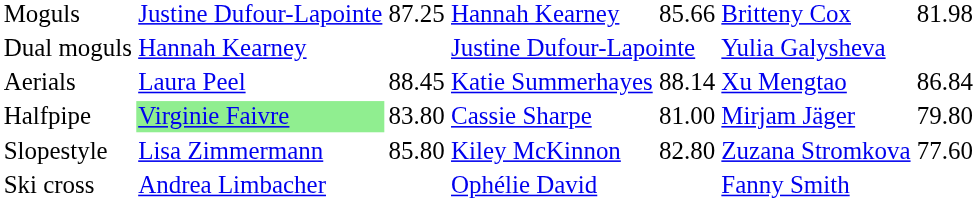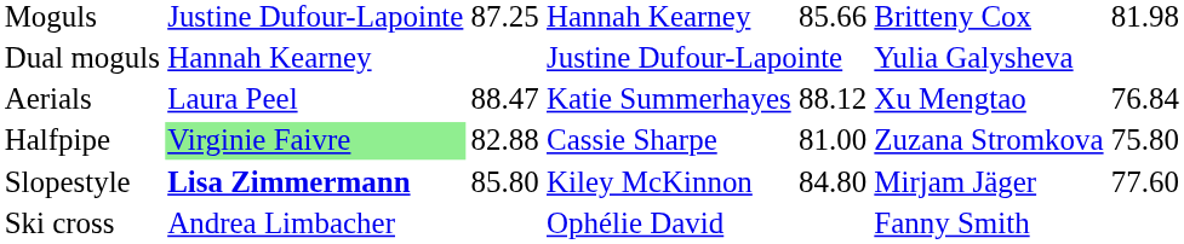 <table>
 <tr>
 <td>Moguls <br></td>
 <td><a href='#'>Justine Dufour-Lapointe</a><br></td>
 <td>87.25</td>
 <td><a href='#'>Hannah Kearney</a><br></td>
 <td>85.66</td>
 <td><a href='#'>Britteny Cox</a><br></td>
 <td>81.98</td>
 </tr>
 <tr>
 <td>Dual moguls <br></td>
 <td colspan="2"><a href='#'>Hannah Kearney</a><br></td>
 <td colspan="2"><a href='#'>Justine Dufour-Lapointe</a><br></td>
 <td colspan="2"><a href='#'>Yulia Galysheva</a><br></td>
 </tr>
 <tr>
 <td>Aerials <br></td>
 <td><a href='#'>Laura Peel</a><br></td>
-<td>88.45</td>
+<td>88.47</td>
 <td><a href='#'>Katie Summerhayes</a><br></td>
-<td>88.14</td>
+<td>88.12</td>
 <td><a href='#'>Xu Mengtao</a><br></td>
-<td>86.84</td>
+<td>76.84</td>
 </tr>
 <tr>
 <td>Halfpipe <br></td>
 <td style="background: lightgreen;"><a href='#'>Virginie Faivre</a><br></td>
-<td>83.80</td>
+<td>82.88</td>
 <td><a href='#'>Cassie Sharpe</a><br></td>
 <td>81.00</td>
-<td><a href='#'>Mirjam Jäger</a><br></td>
-<td>79.80</td>
+<td><a href='#'>Zuzana Stromkova</a><br></td>
+<td>75.80</td>
 </tr>
 <tr>
 <td>Slopestyle <br></td>
-<td><a href='#'>Lisa Zimmermann</a><br></td>
+<td><strong><a href='#'>Lisa Zimmermann</a><br></strong></td>
 <td>85.80</td>
 <td><a href='#'>Kiley McKinnon</a><br></td>
-<td>82.80</td>
-<td><a href='#'>Zuzana Stromkova</a><br></td>
+<td>84.80</td>
+<td><a href='#'>Mirjam Jäger</a><br></td>
 <td>77.60</td>
 </tr>
 <tr>
 <td>Ski cross <br></td>
 <td colspan="2"><a href='#'>Andrea Limbacher</a><br></td>
 <td colspan="2"><a href='#'>Ophélie David</a><br></td>
 <td colspan="2"><a href='#'>Fanny Smith</a><br></td>
 </tr>
 </table>
